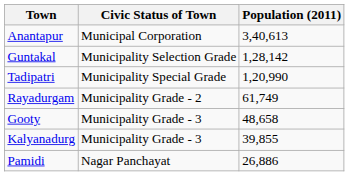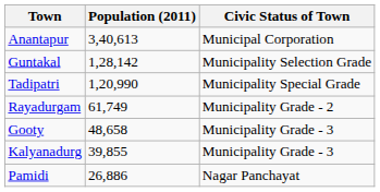 <table class="wikitable sortable static-row-numbers">
 <tr>
 <th>Town</th>
+<th>Population (2011)</th>
 <th>Civic Status of Town</th>
-<th>Population (2011)</th>
 </tr>
 <tr>
 <td><a href='#'>Anantapur</a></td>
+<td>3,40,613</td>
 <td>Municipal Corporation</td>
-<td>3,40,613</td>
 </tr>
 <tr>
 <td><a href='#'>Guntakal</a></td>
+<td>1,28,142</td>
 <td>Municipality Selection Grade</td>
-<td>1,28,142</td>
 </tr>
 <tr>
 <td><a href='#'>Tadipatri</a></td>
+<td>1,20,990</td>
 <td>Municipality Special Grade</td>
-<td>1,20,990</td>
 </tr>
 <tr>
 <td><a href='#'>Rayadurgam</a></td>
+<td>61,749</td>
 <td>Municipality Grade - 2</td>
-<td>61,749</td>
 </tr>
 <tr>
 <td><a href='#'>Gooty</a></td>
+<td>48,658</td>
 <td>Municipality Grade - 3</td>
-<td>48,658</td>
 </tr>
 <tr>
 <td><a href='#'>Kalyanadurg</a></td>
+<td>39,855</td>
 <td>Municipality Grade - 3</td>
-<td>39,855</td>
 </tr>
 <tr>
 <td><a href='#'>Pamidi</a></td>
+<td>26,886</td>
 <td>Nagar Panchayat</td>
-<td>26,886</td>
 </tr>
 </table>
